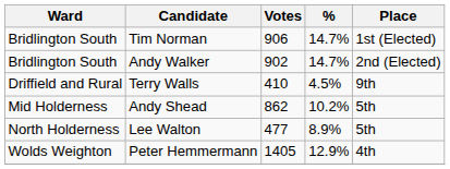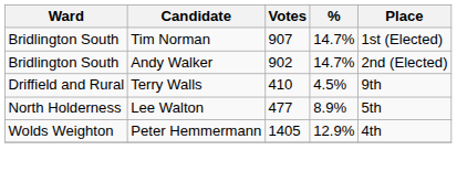 <table class="wikitable">
 <tr>
 <th>Ward</th>
 <th>Candidate</th>
 <th>Votes</th>
 <th>%</th>
 <th>Place</th>
 </tr>
 <tr>
 <td>Bridlington South</td>
 <td>Tim Norman</td>
-<td>906</td>
+<td>907</td>
 <td>14.7%</td>
 <td>1st (Elected)</td>
 </tr>
 <tr>
 <td>Bridlington South</td>
 <td>Andy Walker</td>
 <td>902</td>
 <td>14.7%</td>
 <td>2nd (Elected)</td>
 </tr>
 <tr>
 <td>Driffield and Rural</td>
 <td>Terry Walls</td>
 <td>410</td>
 <td>4.5%</td>
 <td>9th</td>
 </tr>
 <tr>
-<td>Mid Holderness</td>
-<td>Andy Shead</td>
-<td>862</td>
-<td>10.2%</td>
-<td>5th</td>
-</tr>
-<tr>
 <td>North Holderness</td>
 <td>Lee Walton</td>
 <td>477</td>
 <td>8.9%</td>
 <td>5th</td>
 </tr>
 <tr>
 <td>Wolds Weighton</td>
 <td>Peter Hemmermann</td>
 <td>1405</td>
 <td>12.9%</td>
 <td>4th</td>
 </tr>
 <tr>
 </tr>
 </table>
